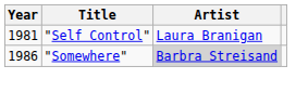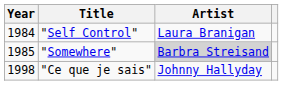 <table class="wikitable">
 <tr>
 <th>Year</th>
 <th>Title</th>
 <th>Artist</th>
 <th></th>
 </tr>
 <tr>
-<td>1981</td>
+<td>1984</td>
 <td>"<a href='#'>Self Control</a>"</td>
 <td><a href='#'>Laura Branigan</a></td>
 <td></td>
 </tr>
 <tr>
-<td>1986</td>
+<td>1985</td>
 <td>"<a href='#'>Somewhere</a>"</td>
 <td style="background: lightgrey;"><a href='#'>Barbra Streisand</a></td>
 <td></td>
 </tr>
+<tr>
+<td>1998</td>
+<td>"Ce que je sais"</td>
+<td><a href='#'>Johnny Hallyday</a></td>
+<td></td>
+</tr>
 </table>
